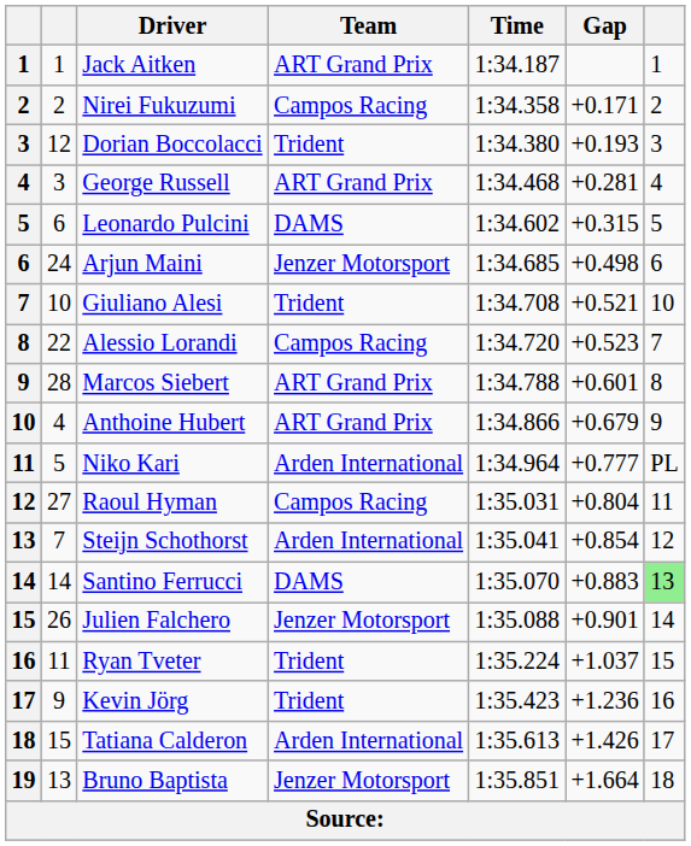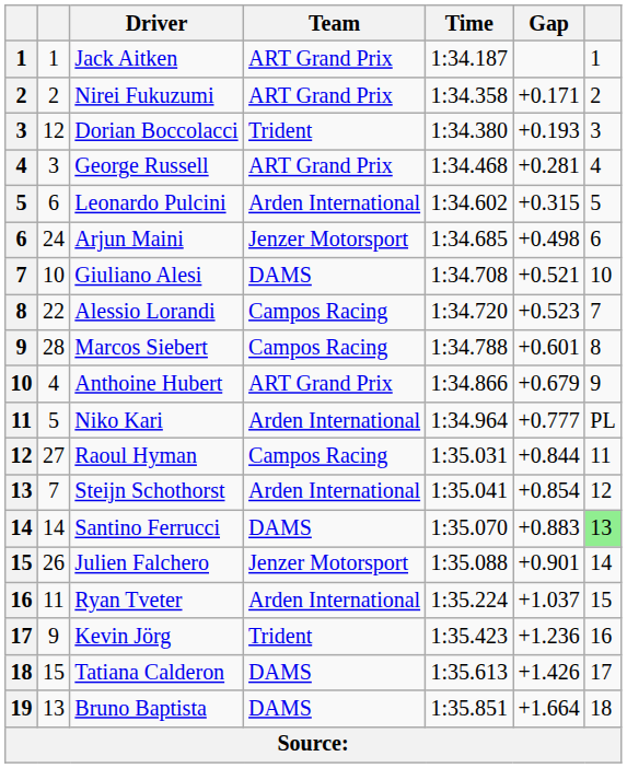 <table class="wikitable" style="font-size:85%">
 <tr>
 <th></th>
 <th></th>
 <th>Driver</th>
 <th>Team</th>
 <th>Time</th>
 <th>Gap</th>
 <th></th>
 </tr>
 <tr>
 <th>1</th>
 <td align="center">1</td>
 <td> <a href='#'>Jack Aitken</a></td>
 <td><a href='#'>ART Grand Prix</a></td>
 <td>1:34.187</td>
 <td></td>
 <td>1</td>
 </tr>
 <tr>
 <th>2</th>
 <td align="center">2</td>
 <td> <a href='#'>Nirei Fukuzumi</a></td>
-<td><a href='#'>Campos Racing</a></td>
+<td><a href='#'>ART Grand Prix</a></td>
 <td>1:34.358</td>
 <td>+0.171</td>
 <td>2</td>
 </tr>
 <tr>
 <th>3</th>
 <td align="center">12</td>
 <td> <a href='#'>Dorian Boccolacci</a></td>
 <td><a href='#'>Trident</a></td>
 <td>1:34.380</td>
 <td>+0.193</td>
 <td>3</td>
 </tr>
 <tr>
 <th>4</th>
 <td align="center">3</td>
 <td> <a href='#'>George Russell</a></td>
 <td><a href='#'>ART Grand Prix</a></td>
 <td>1:34.468</td>
 <td>+0.281</td>
 <td>4</td>
 </tr>
 <tr>
 <th>5</th>
 <td align="center">6</td>
 <td> <a href='#'>Leonardo Pulcini</a></td>
-<td><a href='#'>DAMS</a></td>
+<td><a href='#'>Arden International</a></td>
 <td>1:34.602</td>
 <td>+0.315</td>
 <td>5</td>
 </tr>
 <tr>
 <th>6</th>
 <td align="center">24</td>
 <td> <a href='#'>Arjun Maini</a></td>
 <td><a href='#'>Jenzer Motorsport</a></td>
 <td>1:34.685</td>
 <td>+0.498</td>
 <td>6</td>
 </tr>
 <tr>
 <th>7</th>
 <td align="center">10</td>
 <td> <a href='#'>Giuliano Alesi</a></td>
-<td><a href='#'>Trident</a></td>
+<td><a href='#'>DAMS</a></td>
 <td>1:34.708</td>
 <td>+0.521</td>
 <td>10</td>
 </tr>
 <tr>
 <th>8</th>
 <td align="center">22</td>
 <td> <a href='#'>Alessio Lorandi</a></td>
 <td><a href='#'>Campos Racing</a></td>
 <td>1:34.720</td>
 <td>+0.523</td>
 <td>7</td>
 </tr>
 <tr>
 <th>9</th>
 <td align="center">28</td>
 <td> <a href='#'>Marcos Siebert</a></td>
-<td><a href='#'>ART Grand Prix</a></td>
+<td><a href='#'>Campos Racing</a></td>
 <td>1:34.788</td>
 <td>+0.601</td>
 <td>8</td>
 </tr>
 <tr>
 <th>10</th>
 <td align="center">4</td>
 <td> <a href='#'>Anthoine Hubert</a></td>
 <td><a href='#'>ART Grand Prix</a></td>
 <td>1:34.866</td>
 <td>+0.679</td>
 <td>9</td>
 </tr>
 <tr>
 <th>11</th>
 <td align="center">5</td>
 <td> <a href='#'>Niko Kari</a></td>
 <td><a href='#'>Arden International</a></td>
 <td>1:34.964</td>
 <td>+0.777</td>
 <td>PL</td>
 </tr>
 <tr>
 <th>12</th>
 <td align="center">27</td>
 <td> <a href='#'>Raoul Hyman</a></td>
 <td><a href='#'>Campos Racing</a></td>
 <td>1:35.031</td>
-<td>+0.804</td>
+<td>+0.844</td>
 <td>11</td>
 </tr>
 <tr>
 <th>13</th>
 <td align="center">7</td>
 <td> <a href='#'>Steijn Schothorst</a></td>
 <td><a href='#'>Arden International</a></td>
 <td>1:35.041</td>
 <td>+0.854</td>
 <td>12</td>
 </tr>
 <tr>
 <th>14</th>
 <td align="center">14</td>
 <td> <a href='#'>Santino Ferrucci</a></td>
 <td><a href='#'>DAMS</a></td>
 <td>1:35.070</td>
 <td>+0.883</td>
 <td style="background: lightgreen;">13</td>
 </tr>
 <tr>
 <th>15</th>
 <td align="center">26</td>
 <td> <a href='#'>Julien Falchero</a></td>
 <td><a href='#'>Jenzer Motorsport</a></td>
 <td>1:35.088</td>
 <td>+0.901</td>
 <td>14</td>
 </tr>
 <tr>
 <th>16</th>
 <td align="center">11</td>
 <td> <a href='#'>Ryan Tveter</a></td>
-<td><a href='#'>Trident</a></td>
+<td><a href='#'>Arden International</a></td>
 <td>1:35.224</td>
 <td>+1.037</td>
 <td>15</td>
 </tr>
 <tr>
 <th>17</th>
 <td align="center">9</td>
 <td> <a href='#'>Kevin Jörg</a></td>
 <td><a href='#'>Trident</a></td>
 <td>1:35.423</td>
 <td>+1.236</td>
 <td>16</td>
 </tr>
 <tr>
 <th>18</th>
 <td align="center">15</td>
 <td> <a href='#'>Tatiana Calderon</a></td>
-<td><a href='#'>Arden International</a></td>
+<td><a href='#'>DAMS</a></td>
 <td>1:35.613</td>
 <td>+1.426</td>
 <td>17</td>
 </tr>
 <tr>
 <th>19</th>
 <td align="center">13</td>
 <td> <a href='#'>Bruno Baptista</a></td>
-<td><a href='#'>Jenzer Motorsport</a></td>
+<td><a href='#'>DAMS</a></td>
 <td>1:35.851</td>
 <td>+1.664</td>
 <td>18</td>
 </tr>
 <tr>
 <th colspan="7">Source:</th>
 </tr>
 </table>
